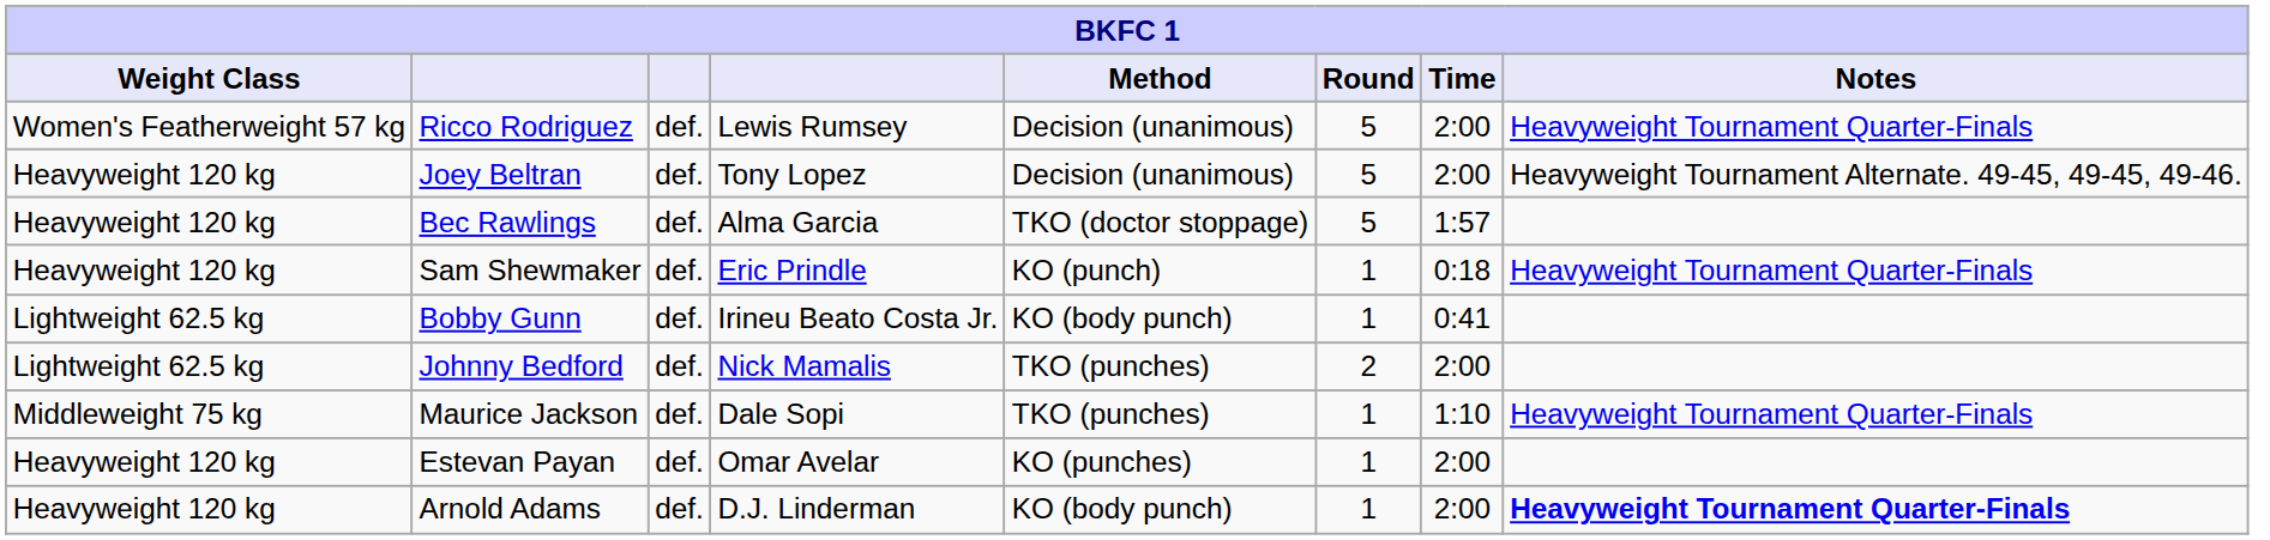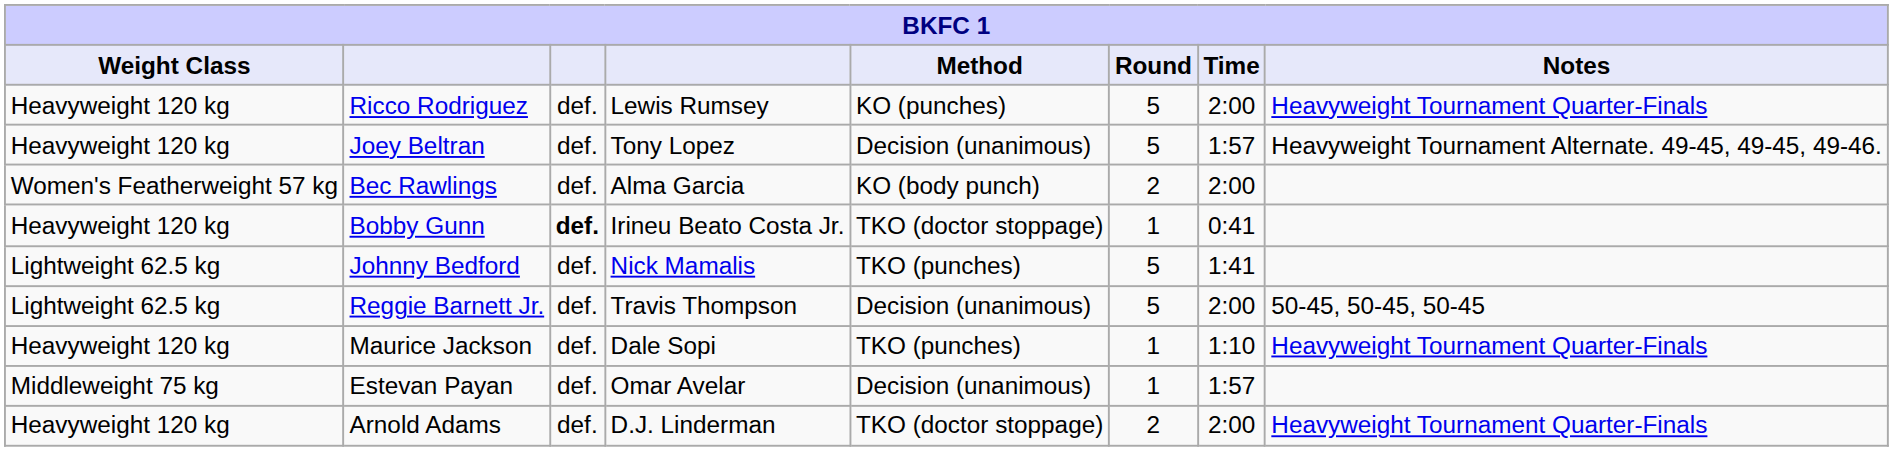 <table class="wikitable" style="font-size: 80%;">
 <tr>
 <th colspan="8" style="background-color: #ccf; color: #000080; text-align: center;"><strong>BKFC 1</strong></th>
 </tr>
 <tr>
 <th colspan="1" style="background-color: #E6E8FA; color: #000000; text-align: center;">Weight Class</th>
 <th colspan="1" style="background-color: #E6E8FA; color: #000000; text-align: center;"></th>
 <th colspan="1" style="background-color: #E6E8FA; color: #000000; text-align: center;"></th>
 <th colspan="1" style="background-color: #E6E8FA; color: #000000; text-align: center;"></th>
 <th colspan="1" style="background-color: #E6E8FA; color: #000000; text-align: center;">Method</th>
 <th colspan="1" style="background-color: #E6E8FA; color: #000000; text-align: center;">Round</th>
 <th colspan="1" style="background-color: #E6E8FA; color: #000000; text-align: center;">Time</th>
 <th colspan="1" style="background-color: #E6E8FA; color: #000000; text-align: center;">Notes</th>
 </tr>
 <tr>
-<td>Women's Featherweight 57 kg</td>
+<td>Heavyweight 120 kg</td>
 <td> <a href='#'>Ricco Rodriguez</a></td>
 <td align=center>def.</td>
 <td> Lewis Rumsey</td>
-<td>Decision (unanimous)</td>
+<td>KO (punches)</td>
 <td align=center>5</td>
 <td align=center>2:00</td>
 <td><a href='#'>Heavyweight Tournament Quarter-Finals</a></td>
 </tr>
 <tr>
 <td>Heavyweight 120 kg</td>
 <td> <a href='#'>Joey Beltran</a></td>
 <td align=center>def.</td>
 <td> Tony Lopez</td>
 <td>Decision (unanimous)</td>
 <td align=center>5</td>
-<td align=center>2:00</td>
+<td align=center>1:57</td>
 <td>Heavyweight Tournament Alternate. 49-45, 49-45, 49-46.</td>
 </tr>
 <tr>
-<td>Heavyweight 120 kg</td>
+<td>Women's Featherweight 57 kg</td>
 <td> <a href='#'>Bec Rawlings</a></td>
 <td align=center>def.</td>
 <td> Alma Garcia</td>
-<td>TKO (doctor stoppage)</td>
-<td align=center>5</td>
-<td align=center>1:57</td>
+<td>KO (body punch)</td>
+<td align=center>2</td>
+<td align=center>2:00</td>
 <td></td>
 </tr>
 <tr>
 <td>Heavyweight 120 kg</td>
-<td> Sam Shewmaker</td>
-<td align=center>def.</td>
-<td> <a href='#'>Eric Prindle</a></td>
-<td>KO (punch)</td>
-<td align=center>1</td>
-<td align=center>0:18</td>
-<td><a href='#'>Heavyweight Tournament Quarter-Finals</a></td>
-</tr>
-<tr>
-<td>Lightweight 62.5 kg</td>
 <td> <a href='#'>Bobby Gunn</a></td>
-<td align=center>def.</td>
+<td align=center><strong>def.</strong></td>
 <td> Irineu Beato Costa Jr.</td>
-<td>KO (body punch)</td>
+<td>TKO (doctor stoppage)</td>
 <td align=center>1</td>
 <td align=center>0:41</td>
 <td></td>
 </tr>
 <tr>
 <td>Lightweight 62.5 kg</td>
 <td> <a href='#'>Johnny Bedford</a></td>
 <td align=center>def.</td>
 <td> <a href='#'>Nick Mamalis</a></td>
 <td>TKO (punches)</td>
-<td align=center>2</td>
-<td align=center>2:00</td>
+<td align=center>5</td>
+<td align=center>1:41</td>
 <td></td>
 </tr>
 <tr>
-<td>Middleweight 75 kg</td>
+<td>Lightweight 62.5 kg</td>
+<td> <a href='#'>Reggie Barnett Jr.</a></td>
+<td align=center>def.</td>
+<td> Travis Thompson</td>
+<td>Decision (unanimous)</td>
+<td align=center>5</td>
+<td align=center>2:00</td>
+<td>50-45, 50-45, 50-45</td>
+</tr>
+<tr>
+<td>Heavyweight 120 kg</td>
 <td> Maurice Jackson</td>
 <td align=center>def.</td>
 <td> Dale Sopi</td>
 <td>TKO (punches)</td>
 <td align=center>1</td>
 <td align=center>1:10</td>
 <td><a href='#'>Heavyweight Tournament Quarter-Finals</a></td>
 </tr>
 <tr>
-<td>Heavyweight 120 kg</td>
+<td>Middleweight 75 kg</td>
 <td> Estevan Payan</td>
 <td align=center>def.</td>
 <td> Omar Avelar</td>
-<td>KO (punches)</td>
+<td>Decision (unanimous)</td>
 <td align=center>1</td>
-<td align=center>2:00</td>
+<td align=center>1:57</td>
 <td></td>
 </tr>
 <tr>
 <td>Heavyweight 120 kg</td>
 <td> Arnold Adams</td>
 <td align=center>def.</td>
 <td> D.J. Linderman</td>
-<td>KO (body punch)</td>
-<td align=center>1</td>
+<td>TKO (doctor stoppage)</td>
+<td align=center>2</td>
 <td align=center>2:00</td>
-<td><strong><a href='#'>Heavyweight Tournament Quarter-Finals</a></strong></td>
+<td><a href='#'>Heavyweight Tournament Quarter-Finals</a></td>
 </tr>
 </table>
